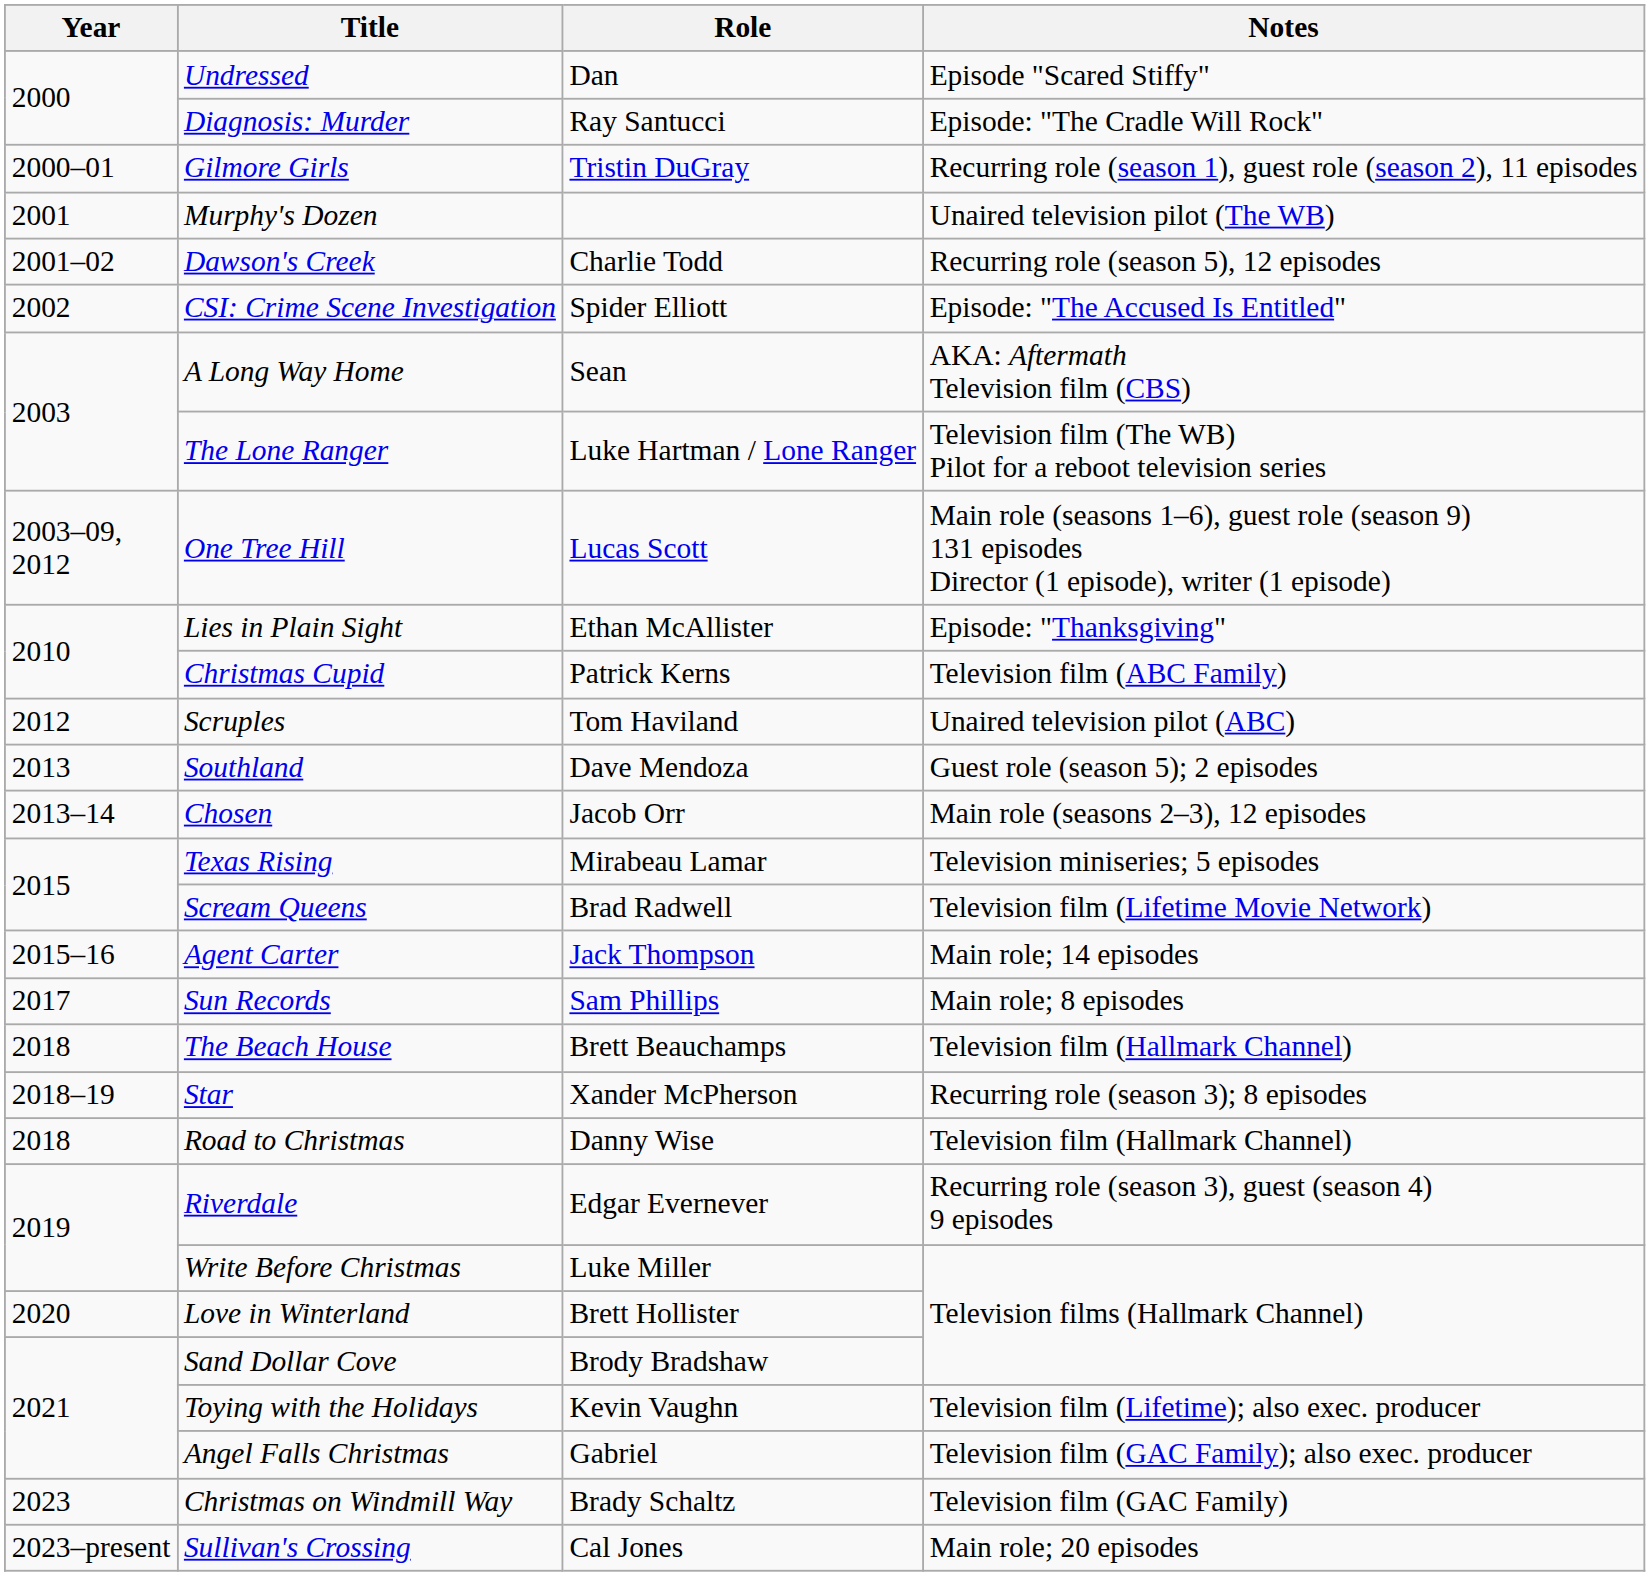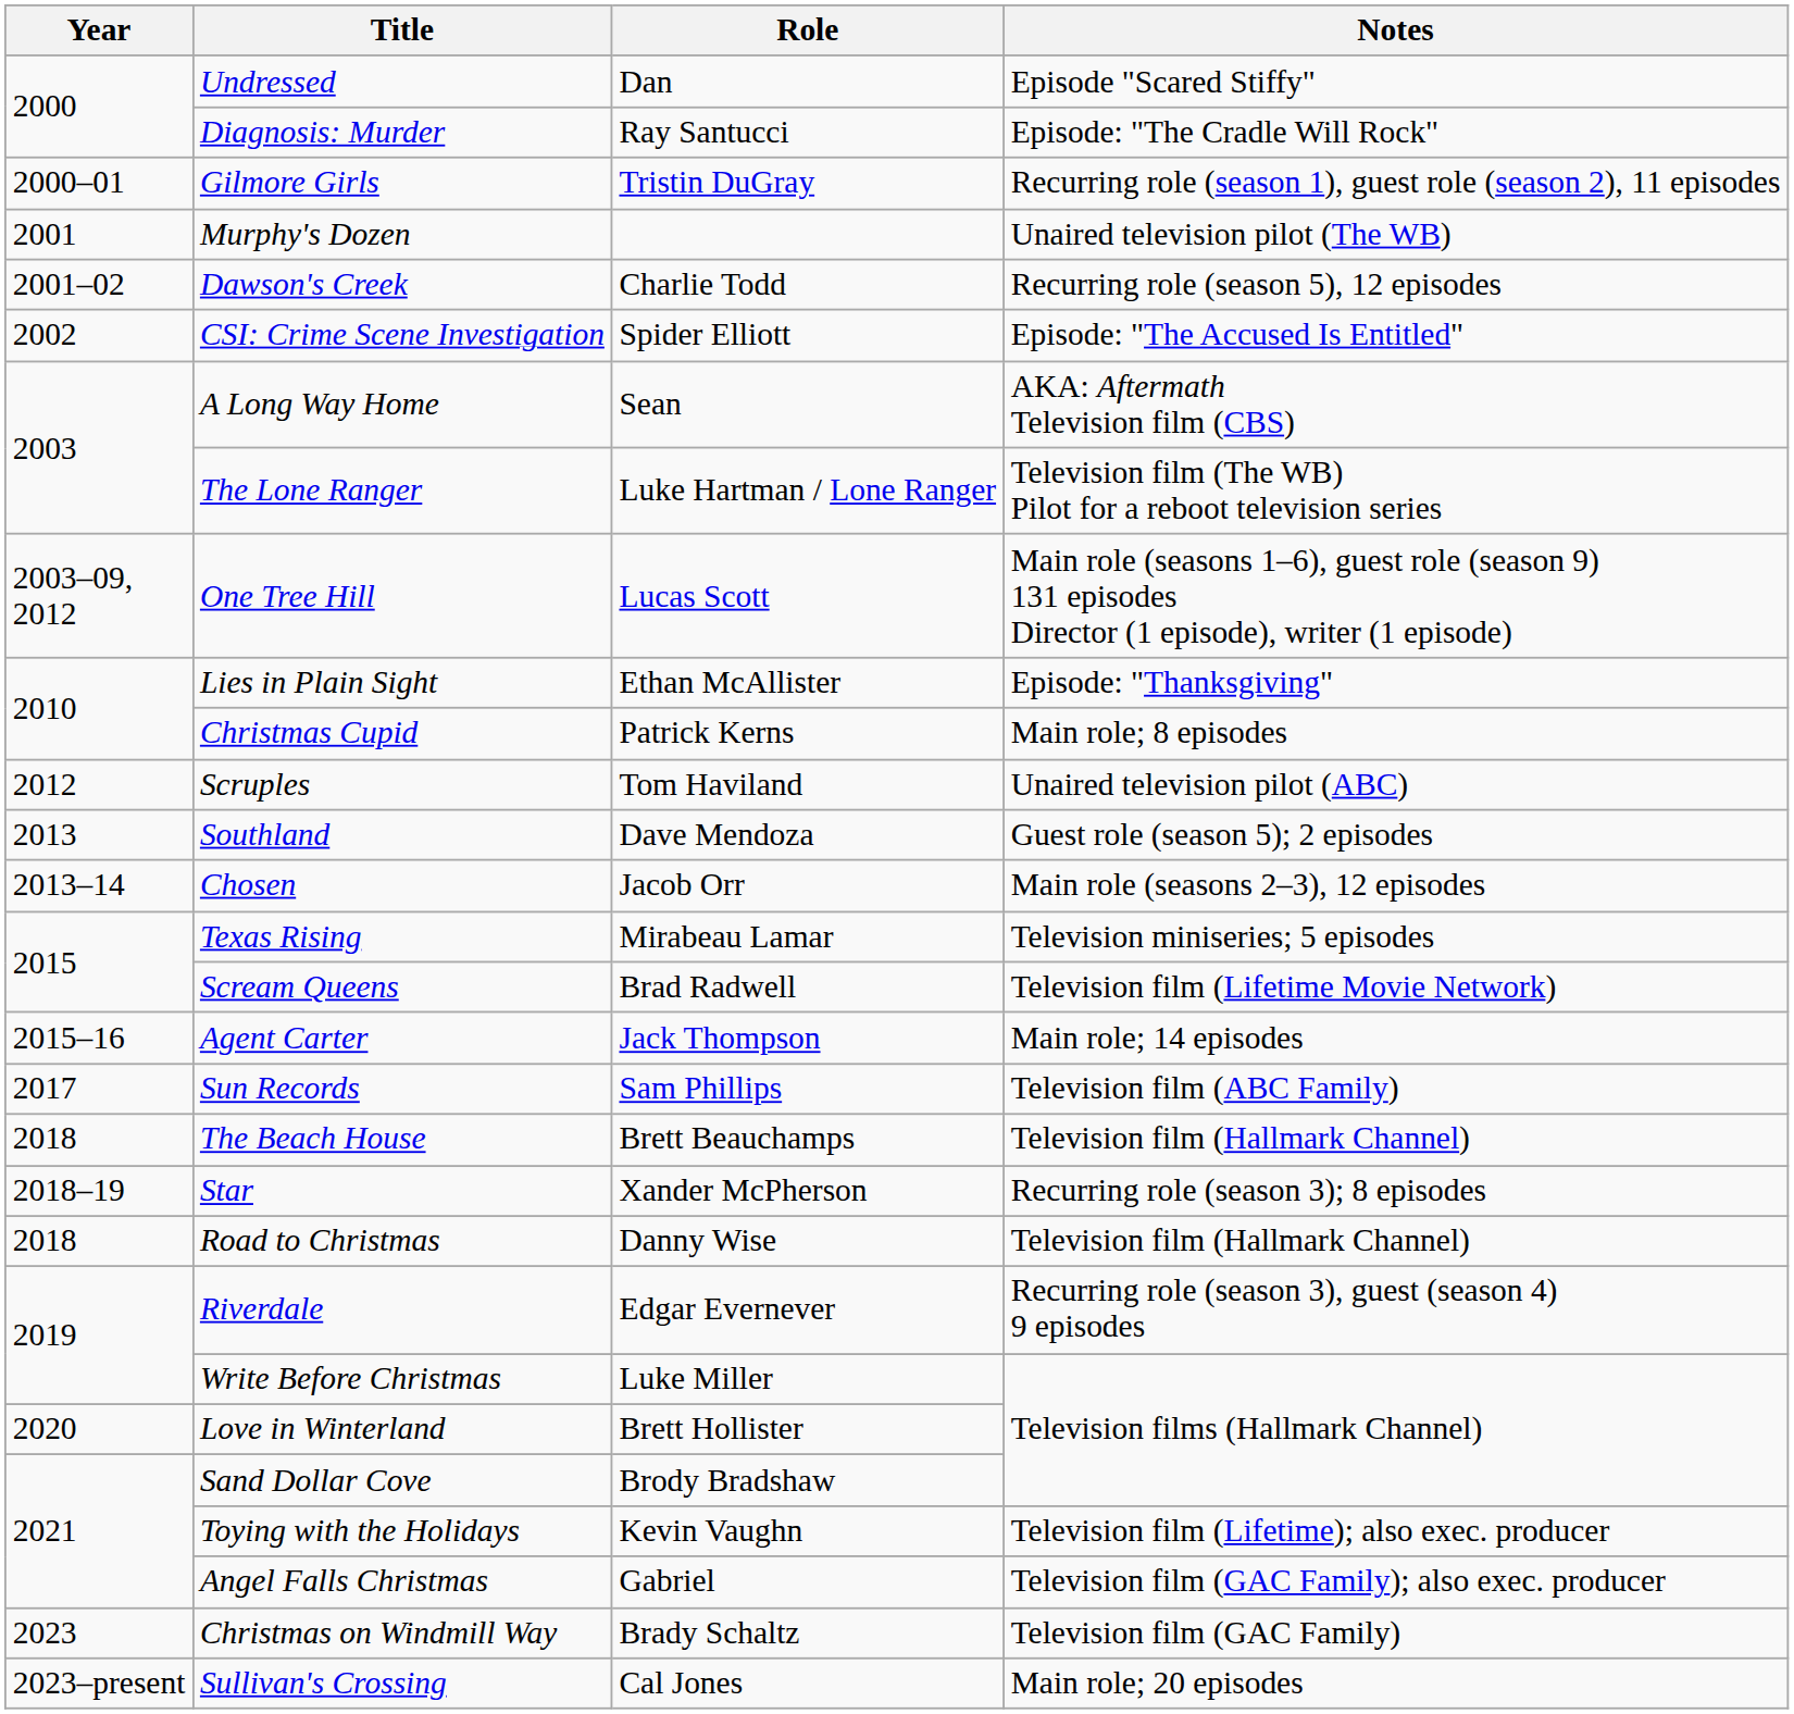 <table class="wikitable sortable">
 <tr>
 <th>Year</th>
 <th>Title</th>
 <th>Role</th>
 <th class="unsortable">Notes</th>
 </tr>
 <tr>
 <td rowspan="2">2000</td>
 <td><em><a href='#'>Undressed</a></em></td>
 <td>Dan</td>
 <td>Episode "Scared Stiffy"</td>
 </tr>
 <tr>
 <td><em><a href='#'>Diagnosis: Murder</a></em></td>
 <td>Ray Santucci</td>
 <td>Episode: "The Cradle Will Rock"</td>
 </tr>
 <tr>
 <td>2000–01</td>
 <td><em><a href='#'>Gilmore Girls</a></em></td>
 <td><a href='#'>Tristin DuGray</a></td>
 <td>Recurring role (<a href='#'>season 1</a>), guest role (<a href='#'>season 2</a>), 11 episodes</td>
 </tr>
 <tr>
 <td>2001</td>
 <td><em>Murphy's Dozen</em></td>
 <td></td>
 <td>Unaired television pilot (<a href='#'>The WB</a>)</td>
 </tr>
 <tr>
 <td>2001–02</td>
 <td><em><a href='#'>Dawson's Creek</a></em></td>
 <td>Charlie Todd</td>
 <td>Recurring role (season 5), 12 episodes</td>
 </tr>
 <tr>
 <td>2002</td>
 <td><em><a href='#'>CSI: Crime Scene Investigation</a></em></td>
 <td>Spider Elliott</td>
 <td>Episode: "<a href='#'>The Accused Is Entitled</a>"</td>
 </tr>
 <tr>
 <td rowspan="2">2003</td>
 <td><em> A Long Way Home</em></td>
 <td>Sean</td>
 <td>AKA: <em>Aftermath</em><br>Television film (<a href='#'>CBS</a>)</td>
 </tr>
 <tr>
 <td><em><a href='#'>The Lone Ranger</a></em></td>
 <td>Luke Hartman / <a href='#'>Lone Ranger</a></td>
 <td>Television film (The WB) <br>Pilot for a reboot television series</td>
 </tr>
 <tr>
 <td>2003–09,<br>2012</td>
 <td><em><a href='#'>One Tree Hill</a></em></td>
 <td><a href='#'>Lucas Scott</a></td>
 <td>Main role (seasons 1–6), guest role (season 9)<br>131 episodes <br>Director (1 episode), writer (1 episode)</td>
 </tr>
 <tr>
 <td rowspan="2">2010</td>
 <td><em>Lies in Plain Sight</em></td>
 <td>Ethan McAllister</td>
 <td>Episode: "<a href='#'>Thanksgiving</a>"</td>
 </tr>
 <tr>
 <td><em><a href='#'>Christmas Cupid</a></em></td>
 <td>Patrick Kerns</td>
-<td>Television film (<a href='#'>ABC Family</a>)</td>
+<td>Main role; 8 episodes</td>
 </tr>
 <tr>
 <td>2012</td>
 <td><em>Scruples</em></td>
 <td>Tom Haviland</td>
 <td>Unaired television pilot (<a href='#'>ABC</a>)</td>
 </tr>
 <tr>
 <td>2013</td>
 <td><em><a href='#'>Southland</a></em></td>
 <td>Dave Mendoza</td>
 <td>Guest role (season 5); 2 episodes</td>
 </tr>
 <tr>
 <td>2013–14</td>
 <td><em><a href='#'>Chosen</a></em></td>
 <td>Jacob Orr</td>
 <td>Main role (seasons 2–3), 12 episodes</td>
 </tr>
 <tr>
 <td rowspan="2">2015</td>
 <td><em><a href='#'>Texas Rising</a></em></td>
 <td>Mirabeau Lamar</td>
 <td>Television miniseries; 5 episodes</td>
 </tr>
 <tr>
 <td><em><a href='#'>Scream Queens</a></em></td>
 <td>Brad Radwell</td>
 <td>Television film (<a href='#'>Lifetime Movie Network</a>)</td>
 </tr>
 <tr>
 <td>2015–16</td>
 <td><em><a href='#'>Agent Carter</a></em></td>
 <td><a href='#'>Jack Thompson</a></td>
 <td>Main role; 14 episodes</td>
 </tr>
 <tr>
 <td>2017</td>
 <td><em><a href='#'>Sun Records</a></em></td>
 <td><a href='#'>Sam Phillips</a></td>
-<td>Main role; 8 episodes</td>
+<td>Television film (<a href='#'>ABC Family</a>)</td>
 </tr>
 <tr>
 <td>2018</td>
 <td><em><a href='#'>The Beach House</a></em></td>
 <td>Brett Beauchamps</td>
 <td>Television film (<a href='#'>Hallmark Channel</a>)</td>
 </tr>
 <tr>
 <td>2018–19</td>
 <td><em><a href='#'>Star</a></em></td>
 <td>Xander McPherson</td>
 <td>Recurring role (season 3); 8 episodes</td>
 </tr>
 <tr>
 <td>2018</td>
 <td><em>Road to Christmas</em></td>
 <td>Danny Wise</td>
 <td>Television film (Hallmark Channel)</td>
 </tr>
 <tr>
 <td rowspan="2">2019</td>
 <td><em><a href='#'>Riverdale</a></em></td>
 <td>Edgar Evernever</td>
 <td>Recurring role (season 3), guest (season 4)<br>9 episodes</td>
 </tr>
 <tr>
 <td><em>Write Before Christmas</em></td>
 <td>Luke Miller</td>
 <td rowspan=3>Television films (Hallmark Channel)</td>
 </tr>
 <tr>
 <td>2020</td>
 <td><em>Love in Winterland</em></td>
 <td>Brett Hollister</td>
 </tr>
 <tr>
 <td rowspan="3">2021</td>
 <td><em>Sand Dollar Cove</em></td>
 <td>Brody Bradshaw</td>
 </tr>
 <tr>
 <td><em>Toying with the Holidays</em></td>
 <td>Kevin Vaughn</td>
 <td>Television film (<a href='#'>Lifetime</a>); also exec. producer</td>
 </tr>
 <tr>
 <td><em>Angel Falls Christmas</em></td>
 <td>Gabriel</td>
 <td>Television film (<a href='#'>GAC Family</a>); also exec. producer</td>
 </tr>
 <tr>
 <td>2023</td>
 <td><em>Christmas on Windmill Way</em></td>
 <td>Brady Schaltz</td>
 <td>Television film (GAC Family)</td>
 </tr>
 <tr>
 <td>2023–present</td>
 <td><em><a href='#'>Sullivan's Crossing</a></em></td>
 <td>Cal Jones</td>
 <td>Main role; 20 episodes</td>
 </tr>
 </table>
